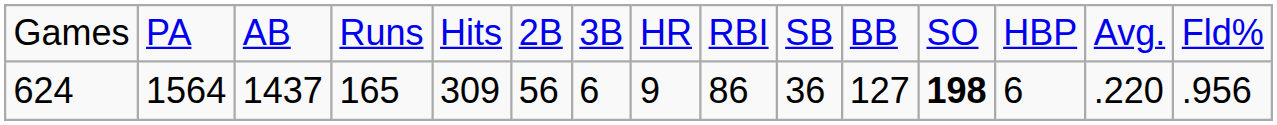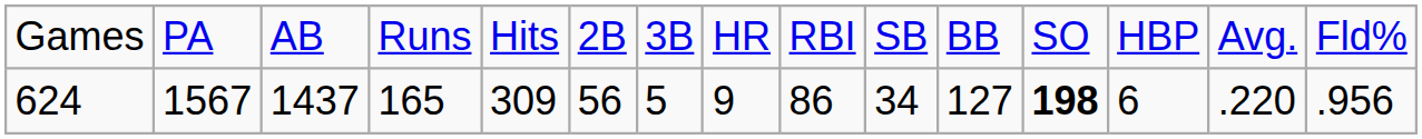 <table class="wikitable">
 <tr>
 <td>Games</td>
 <td><a href='#'>PA</a></td>
 <td><a href='#'>AB</a></td>
 <td><a href='#'>Runs</a></td>
 <td><a href='#'>Hits</a></td>
 <td><a href='#'>2B</a></td>
 <td><a href='#'>3B</a></td>
 <td><a href='#'>HR</a></td>
 <td><a href='#'>RBI</a></td>
 <td><a href='#'>SB</a></td>
 <td><a href='#'>BB</a></td>
 <td><a href='#'>SO</a></td>
 <td><a href='#'>HBP</a></td>
 <td><a href='#'>Avg.</a></td>
 <td><a href='#'>Fld%</a></td>
 </tr>
 <tr>
 <td>624</td>
-<td>1564</td>
+<td>1567</td>
 <td>1437</td>
 <td>165</td>
 <td>309</td>
 <td>56</td>
-<td>6</td>
+<td>5</td>
 <td>9</td>
 <td>86</td>
-<td>36</td>
+<td>34</td>
 <td>127</td>
 <td><strong>198</strong></td>
 <td>6</td>
 <td>.220</td>
 <td>.956</td>
 </tr>
 </table>
